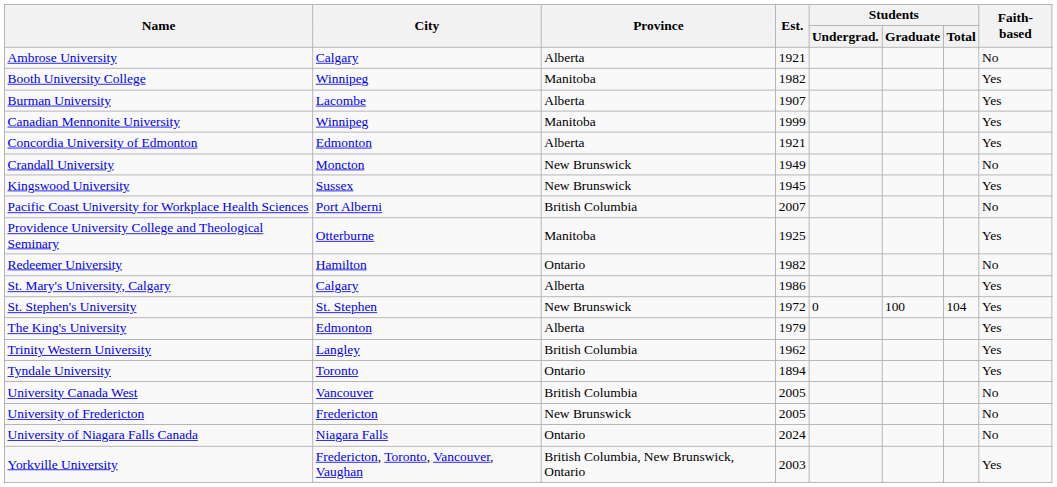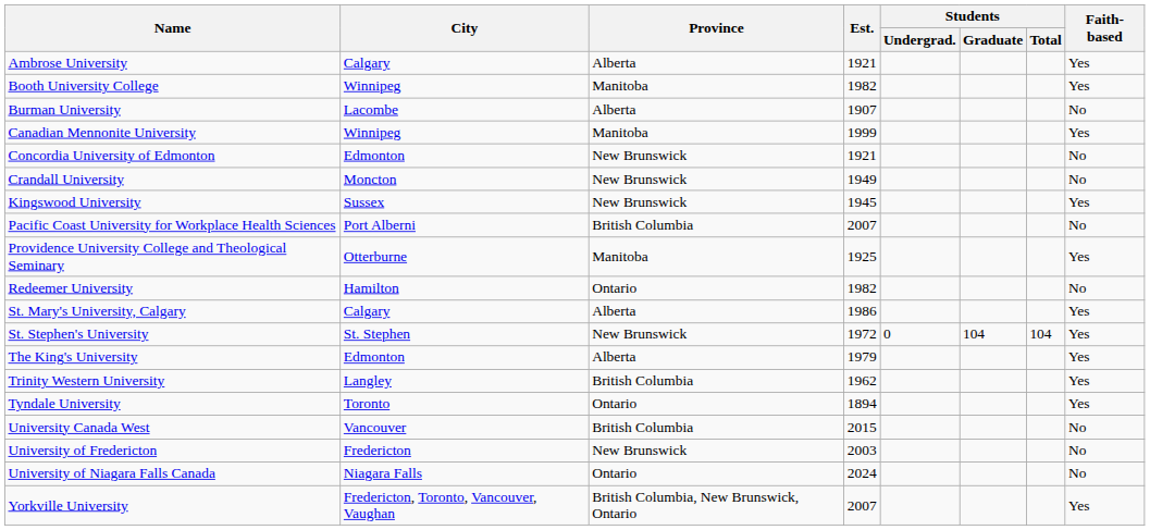 <table class="wikitable sortable sticky-header-multi sort-under">
 <tr>
 <th rowspan="2" scope="col">Name</th>
 <th rowspan="2" scope="col">City</th>
 <th rowspan="2" scope="col">Province</th>
 <th rowspan="2" scope="col">Est.</th>
 <th colspan="3" scope="col">Students</th>
 <th rowspan="2" scope="col">Faith-based</th>
 </tr>
 <tr>
 <th>Undergrad.</th>
 <th>Graduate</th>
 <th>Total</th>
 </tr>
 <tr>
 <td><a href='#'>Ambrose University</a></td>
 <td><a href='#'>Calgary</a></td>
 <td>Alberta</td>
 <td>1921</td>
 <td></td>
 <td></td>
 <td></td>
-<td>No</td>
+<td>Yes</td>
 </tr>
 <tr>
 <td><a href='#'>Booth University College</a></td>
 <td><a href='#'>Winnipeg</a></td>
 <td>Manitoba</td>
 <td>1982</td>
 <td></td>
 <td></td>
 <td></td>
 <td>Yes</td>
 </tr>
 <tr>
 <td><a href='#'>Burman University</a></td>
 <td><a href='#'>Lacombe</a></td>
 <td>Alberta</td>
 <td>1907</td>
 <td></td>
 <td></td>
 <td></td>
-<td>Yes</td>
+<td>No</td>
 </tr>
 <tr>
 <td><a href='#'>Canadian Mennonite University</a></td>
 <td><a href='#'>Winnipeg</a></td>
 <td>Manitoba</td>
 <td>1999</td>
 <td></td>
 <td></td>
 <td></td>
 <td>Yes</td>
 </tr>
 <tr>
 <td><a href='#'>Concordia University of Edmonton</a></td>
 <td><a href='#'>Edmonton</a></td>
-<td>Alberta</td>
+<td>New Brunswick</td>
 <td>1921</td>
 <td></td>
 <td></td>
 <td></td>
-<td>Yes</td>
+<td>No</td>
 </tr>
 <tr>
 <td><a href='#'>Crandall University</a></td>
 <td><a href='#'>Moncton</a></td>
 <td>New Brunswick</td>
 <td>1949</td>
 <td></td>
 <td></td>
 <td></td>
 <td>No</td>
 </tr>
 <tr>
 <td><a href='#'>Kingswood University</a></td>
 <td><a href='#'>Sussex</a></td>
 <td>New Brunswick</td>
 <td>1945</td>
 <td></td>
 <td></td>
 <td></td>
 <td>Yes</td>
 </tr>
 <tr>
 <td><a href='#'>Pacific Coast University for Workplace Health Sciences</a></td>
 <td><a href='#'>Port Alberni</a></td>
 <td>British Columbia</td>
 <td>2007</td>
 <td></td>
 <td></td>
 <td></td>
 <td>No</td>
 </tr>
 <tr>
 <td><a href='#'>Providence University College and Theological Seminary</a></td>
 <td><a href='#'>Otterburne</a></td>
 <td>Manitoba</td>
 <td>1925</td>
 <td></td>
 <td></td>
 <td></td>
 <td>Yes</td>
 </tr>
 <tr>
 <td><a href='#'>Redeemer University</a></td>
 <td><a href='#'>Hamilton</a></td>
 <td>Ontario</td>
 <td>1982</td>
 <td></td>
 <td></td>
 <td></td>
 <td>No</td>
 </tr>
 <tr>
 <td><a href='#'>St. Mary's University, Calgary</a></td>
 <td><a href='#'>Calgary</a></td>
 <td>Alberta</td>
 <td>1986</td>
 <td></td>
 <td></td>
 <td></td>
 <td>Yes</td>
 </tr>
 <tr>
 <td><a href='#'>St. Stephen's University</a></td>
 <td><a href='#'>St. Stephen</a></td>
 <td>New Brunswick</td>
 <td>1972</td>
 <td>0</td>
-<td>100</td>
+<td>104</td>
 <td>104</td>
 <td>Yes</td>
 </tr>
 <tr>
 <td><a href='#'>The King's University</a></td>
 <td><a href='#'>Edmonton</a></td>
 <td>Alberta</td>
 <td>1979</td>
 <td></td>
 <td></td>
 <td></td>
 <td>Yes</td>
 </tr>
 <tr>
 <td><a href='#'>Trinity Western University</a></td>
 <td><a href='#'>Langley</a></td>
 <td>British Columbia</td>
 <td>1962</td>
 <td></td>
 <td></td>
 <td></td>
 <td>Yes</td>
 </tr>
 <tr>
 <td><a href='#'>Tyndale University</a></td>
 <td><a href='#'>Toronto</a></td>
 <td>Ontario</td>
 <td>1894</td>
 <td></td>
 <td></td>
 <td></td>
 <td>Yes</td>
 </tr>
 <tr>
 <td><a href='#'>University Canada West</a></td>
 <td><a href='#'>Vancouver</a></td>
 <td>British Columbia</td>
-<td>2005</td>
+<td>2015</td>
 <td></td>
 <td></td>
 <td></td>
 <td>No</td>
 </tr>
 <tr>
 <td><a href='#'>University of Fredericton</a></td>
 <td><a href='#'>Fredericton</a></td>
 <td>New Brunswick</td>
-<td>2005</td>
+<td>2003</td>
 <td></td>
 <td></td>
 <td></td>
 <td>No</td>
 </tr>
 <tr>
 <td><a href='#'>University of Niagara Falls Canada</a></td>
 <td><a href='#'>Niagara Falls</a></td>
 <td>Ontario</td>
 <td>2024</td>
 <td></td>
 <td></td>
 <td></td>
 <td>No</td>
 </tr>
 <tr>
 <td><a href='#'>Yorkville University</a></td>
 <td><a href='#'>Fredericton</a>, <a href='#'>Toronto</a>, <a href='#'>Vancouver</a>, <a href='#'>Vaughan</a></td>
 <td>British Columbia, New Brunswick, Ontario</td>
-<td>2003</td>
+<td>2007</td>
 <td></td>
 <td></td>
 <td></td>
 <td>Yes</td>
 </tr>
 </table>
